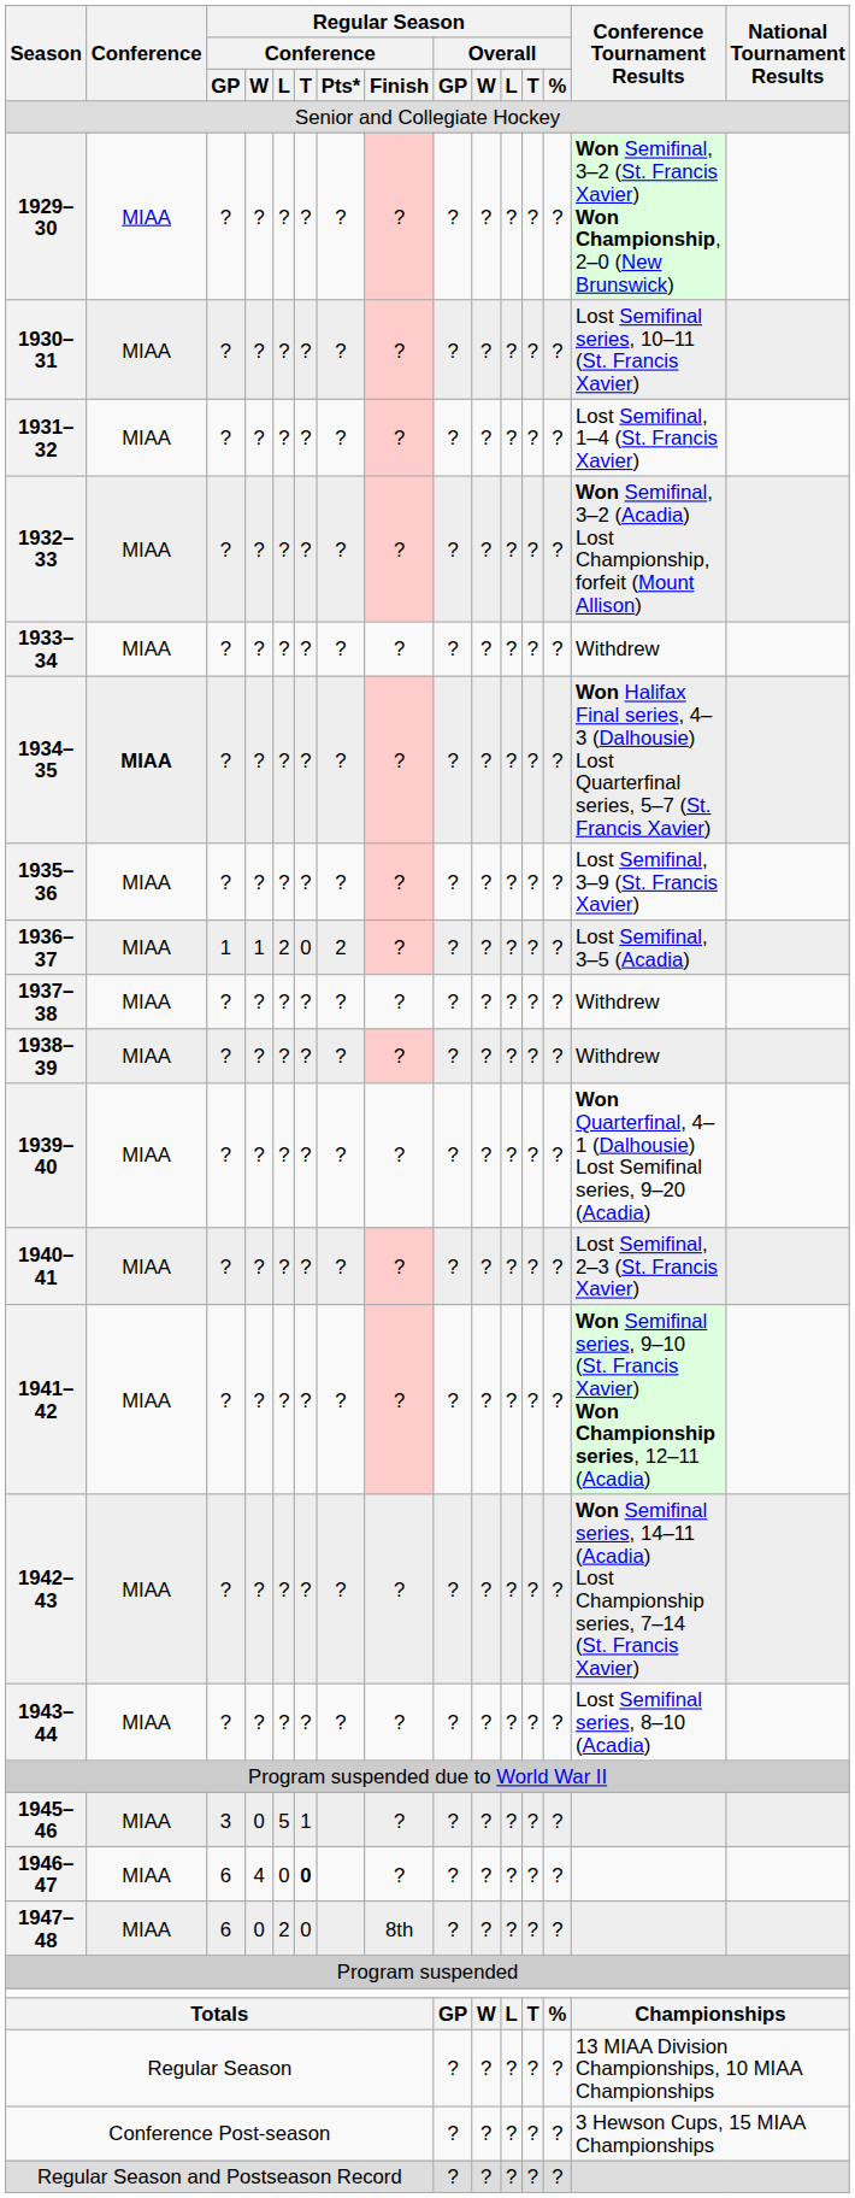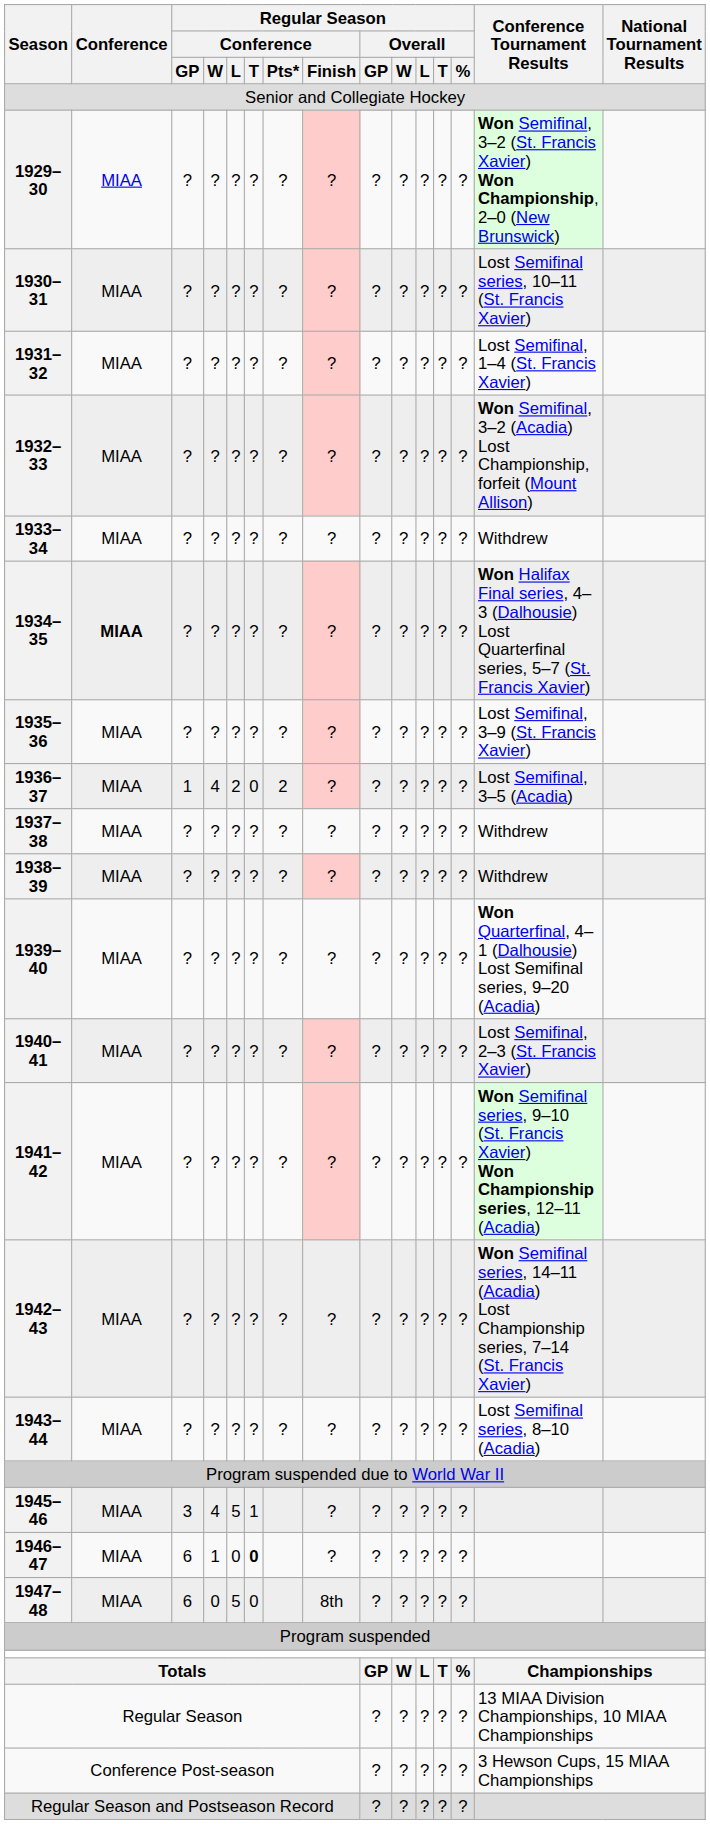 <table class="wikitable" style="text-align: center; font-size: 95%">
 <tr>
 <th rowspan="3">Season</th>
 <th rowspan="3">Conference</th>
 <th colspan="11">Regular Season</th>
 <th rowspan="3">Conference Tournament Results</th>
 <th rowspan="3">National Tournament Results</th>
 </tr>
 <tr>
 <th colspan="6">Conference</th>
 <th colspan="5">Overall</th>
 </tr>
 <tr>
 <th>GP</th>
 <th>W</th>
 <th>L</th>
 <th>T</th>
 <th>Pts*</th>
 <th>Finish</th>
 <th>GP</th>
 <th>W</th>
 <th>L</th>
 <th>T</th>
 <th>%</th>
 </tr>
 <tr>
 <td style="background:#dddddd;" colspan="18">Senior and Collegiate Hockey</td>
 </tr>
 <tr>
 <th>1929–30</th>
 <td><a href='#'>MIAA</a></td>
 <td>?</td>
 <td>?</td>
 <td>?</td>
 <td>?</td>
 <td>?</td>
 <td style="background: #FFCCCC;">?</td>
 <td>?</td>
 <td>?</td>
 <td>?</td>
 <td>?</td>
 <td>?</td>
 <td style="background: #ddffdd;" align="left"><strong>Won</strong> <a href='#'>Semifinal</a>, 3–2 (<a href='#'>St. Francis Xavier</a>)<br><strong>Won Championship</strong>, 2–0 (<a href='#'>New Brunswick</a>)</td>
 <td align="left"></td>
 </tr>
 <tr bgcolor=eeeeee>
 <th>1930–31</th>
 <td>MIAA</td>
 <td>?</td>
 <td>?</td>
 <td>?</td>
 <td>?</td>
 <td>?</td>
 <td style="background: #FFCCCC;">?</td>
 <td>?</td>
 <td>?</td>
 <td>?</td>
 <td>?</td>
 <td>?</td>
 <td align="left">Lost <a href='#'>Semifinal series</a>, 10–11 (<a href='#'>St. Francis Xavier</a>)</td>
 <td align="left"></td>
 </tr>
 <tr>
 <th>1931–32</th>
 <td>MIAA</td>
 <td>?</td>
 <td>?</td>
 <td>?</td>
 <td>?</td>
 <td>?</td>
 <td style="background: #FFCCCC;">?</td>
 <td>?</td>
 <td>?</td>
 <td>?</td>
 <td>?</td>
 <td>?</td>
 <td align="left">Lost <a href='#'>Semifinal</a>, 1–4 (<a href='#'>St. Francis Xavier</a>)</td>
 <td align="left"></td>
 </tr>
 <tr bgcolor=eeeeee>
 <th>1932–33</th>
 <td>MIAA</td>
 <td>?</td>
 <td>?</td>
 <td>?</td>
 <td>?</td>
 <td>?</td>
 <td style="background: #FFCCCC;">?</td>
 <td>?</td>
 <td>?</td>
 <td>?</td>
 <td>?</td>
 <td>?</td>
 <td align="left"><strong>Won</strong> <a href='#'>Semifinal</a>, 3–2 (<a href='#'>Acadia</a>)<br>Lost Championship, forfeit (<a href='#'>Mount Allison</a>)</td>
 <td align="left"></td>
 </tr>
 <tr>
 <th>1933–34</th>
 <td>MIAA</td>
 <td>?</td>
 <td>?</td>
 <td>?</td>
 <td>?</td>
 <td>?</td>
 <td>?</td>
 <td>?</td>
 <td>?</td>
 <td>?</td>
 <td>?</td>
 <td>?</td>
 <td align="left">Withdrew</td>
 <td align="left"></td>
 </tr>
 <tr bgcolor=eeeeee>
 <th>1934–35</th>
 <td><strong>MIAA</strong></td>
 <td>?</td>
 <td>?</td>
 <td>?</td>
 <td>?</td>
 <td>?</td>
 <td style="background: #FFCCCC;">?</td>
 <td>?</td>
 <td>?</td>
 <td>?</td>
 <td>?</td>
 <td>?</td>
 <td align="left"><strong>Won</strong> <a href='#'>Halifax Final series</a>, 4–3 (<a href='#'>Dalhousie</a>)<br>Lost Quarterfinal series, 5–7 (<a href='#'>St. Francis Xavier</a>)</td>
 <td align="left"></td>
 </tr>
 <tr>
 <th>1935–36</th>
 <td>MIAA</td>
 <td>?</td>
 <td>?</td>
 <td>?</td>
 <td>?</td>
 <td>?</td>
 <td style="background: #FFCCCC;">?</td>
 <td>?</td>
 <td>?</td>
 <td>?</td>
 <td>?</td>
 <td>?</td>
 <td align="left">Lost <a href='#'>Semifinal</a>, 3–9 (<a href='#'>St. Francis Xavier</a>)</td>
 <td align="left"></td>
 </tr>
 <tr bgcolor=eeeeee>
 <th>1936–37</th>
 <td>MIAA</td>
 <td>1</td>
-<td>1</td>
+<td>4</td>
 <td>2</td>
 <td>0</td>
 <td>2</td>
 <td style="background: #FFCCCC;">?</td>
 <td>?</td>
 <td>?</td>
 <td>?</td>
 <td>?</td>
 <td>?</td>
 <td align="left">Lost <a href='#'>Semifinal</a>, 3–5 (<a href='#'>Acadia</a>)</td>
 <td align="left"></td>
 </tr>
 <tr>
 <th>1937–38</th>
 <td>MIAA</td>
 <td>?</td>
 <td>?</td>
 <td>?</td>
 <td>?</td>
 <td>?</td>
 <td>?</td>
 <td>?</td>
 <td>?</td>
 <td>?</td>
 <td>?</td>
 <td>?</td>
 <td align="left">Withdrew</td>
 <td align="left"></td>
 </tr>
 <tr bgcolor=eeeeee>
 <th>1938–39</th>
 <td>MIAA</td>
 <td>?</td>
 <td>?</td>
 <td>?</td>
 <td>?</td>
 <td>?</td>
 <td style="background: #FFCCCC;">?</td>
 <td>?</td>
 <td>?</td>
 <td>?</td>
 <td>?</td>
 <td>?</td>
 <td align="left">Withdrew</td>
 <td align="left"></td>
 </tr>
 <tr>
 <th>1939–40</th>
 <td>MIAA</td>
 <td>?</td>
 <td>?</td>
 <td>?</td>
 <td>?</td>
 <td>?</td>
 <td>?</td>
 <td>?</td>
 <td>?</td>
 <td>?</td>
 <td>?</td>
 <td>?</td>
 <td align="left"><strong>Won</strong> <a href='#'>Quarterfinal</a>, 4–1 (<a href='#'>Dalhousie</a>)<br>Lost Semifinal series, 9–20 (<a href='#'>Acadia</a>)</td>
 <td align="left"></td>
 </tr>
 <tr bgcolor=eeeeee>
 <th>1940–41</th>
 <td>MIAA</td>
 <td>?</td>
 <td>?</td>
 <td>?</td>
 <td>?</td>
 <td>?</td>
 <td style="background: #FFCCCC;">?</td>
 <td>?</td>
 <td>?</td>
 <td>?</td>
 <td>?</td>
 <td>?</td>
 <td align="left">Lost <a href='#'>Semifinal</a>, 2–3 (<a href='#'>St. Francis Xavier</a>)</td>
 <td align="left"></td>
 </tr>
 <tr>
 <th>1941–42</th>
 <td>MIAA</td>
 <td>?</td>
 <td>?</td>
 <td>?</td>
 <td>?</td>
 <td>?</td>
 <td style="background: #FFCCCC;">?</td>
 <td>?</td>
 <td>?</td>
 <td>?</td>
 <td>?</td>
 <td>?</td>
 <td style="background: #ddffdd;" align="left"><strong>Won</strong> <a href='#'>Semifinal series</a>, 9–10 (<a href='#'>St. Francis Xavier</a>)<br><strong>Won Championship series</strong>, 12–11 (<a href='#'>Acadia</a>)</td>
 <td align="left"></td>
 </tr>
 <tr bgcolor=eeeeee>
 <th>1942–43</th>
 <td>MIAA</td>
 <td>?</td>
 <td>?</td>
 <td>?</td>
 <td>?</td>
 <td>?</td>
 <td>?</td>
 <td>?</td>
 <td>?</td>
 <td>?</td>
 <td>?</td>
 <td>?</td>
 <td align="left"><strong>Won</strong> <a href='#'>Semifinal series</a>, 14–11 (<a href='#'>Acadia</a>)<br>Lost Championship series, 7–14 (<a href='#'>St. Francis Xavier</a>)</td>
 <td align="left"></td>
 </tr>
 <tr>
 <th>1943–44</th>
 <td>MIAA</td>
 <td>?</td>
 <td>?</td>
 <td>?</td>
 <td>?</td>
 <td>?</td>
 <td>?</td>
 <td>?</td>
 <td>?</td>
 <td>?</td>
 <td>?</td>
 <td>?</td>
 <td align="left">Lost <a href='#'>Semifinal series</a>, 8–10 (<a href='#'>Acadia</a>)</td>
 <td align="left"></td>
 </tr>
 <tr>
 <td style="background:#cccccc;" colspan="18">Program suspended due to <a href='#'>World War II</a></td>
 </tr>
 <tr bgcolor=eeeeee>
 <th>1945–46</th>
 <td>MIAA</td>
 <td>3</td>
-<td>0</td>
+<td>4</td>
 <td>5</td>
 <td>1</td>
 <td></td>
 <td>?</td>
 <td>?</td>
 <td>?</td>
 <td>?</td>
 <td>?</td>
 <td>?</td>
 <td align="left"></td>
 <td align="left"></td>
 </tr>
 <tr>
 <th>1946–47</th>
 <td>MIAA</td>
 <td>6</td>
-<td>4</td>
+<td>1</td>
 <td>0</td>
 <td><strong>0</strong></td>
 <td></td>
 <td>?</td>
 <td>?</td>
 <td>?</td>
 <td>?</td>
 <td>?</td>
 <td>?</td>
 <td align="left"></td>
 <td align="left"></td>
 </tr>
 <tr bgcolor=eeeeee>
 <th>1947–48</th>
 <td>MIAA</td>
 <td>6</td>
 <td>0</td>
-<td>2</td>
+<td>5</td>
 <td>0</td>
 <td></td>
 <td>8th</td>
 <td>?</td>
 <td>?</td>
 <td>?</td>
 <td>?</td>
 <td>?</td>
 <td align="left"></td>
 <td align="left"></td>
 </tr>
 <tr>
 <td style="background:#cccccc;" colspan="18">Program suspended</td>
 </tr>
 <tr>
 </tr>
 <tr ->
 </tr>
 <tr>
 <td colspan="15" style="background:#fff;"></td>
 </tr>
 <tr>
 <th colspan="8">Totals</th>
 <th>GP</th>
 <th>W</th>
 <th>L</th>
 <th>T</th>
 <th>%</th>
 <th colspan="2">Championships</th>
 </tr>
 <tr>
 <td colspan="8">Regular Season</td>
 <td>?</td>
 <td>?</td>
 <td>?</td>
 <td>?</td>
 <td>?</td>
 <td colspan="2" align="left">13 MIAA Division Championships, 10 MIAA Championships</td>
 </tr>
 <tr>
 <td colspan="8">Conference Post-season</td>
 <td>?</td>
 <td>?</td>
 <td>?</td>
 <td>?</td>
 <td>?</td>
 <td colspan="2" align="left">3 Hewson Cups, 15 MIAA Championships</td>
 </tr>
 <tr bgcolor=dddddd>
 <td colspan="8">Regular Season and Postseason Record</td>
 <td>?</td>
 <td>?</td>
 <td>?</td>
 <td>?</td>
 <td>?</td>
 <td colspan="2" align="left"></td>
 </tr>
 </table>
